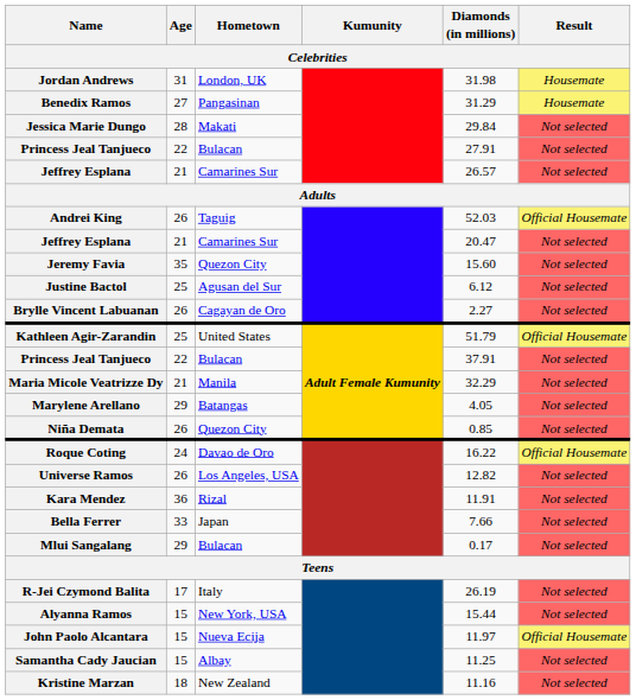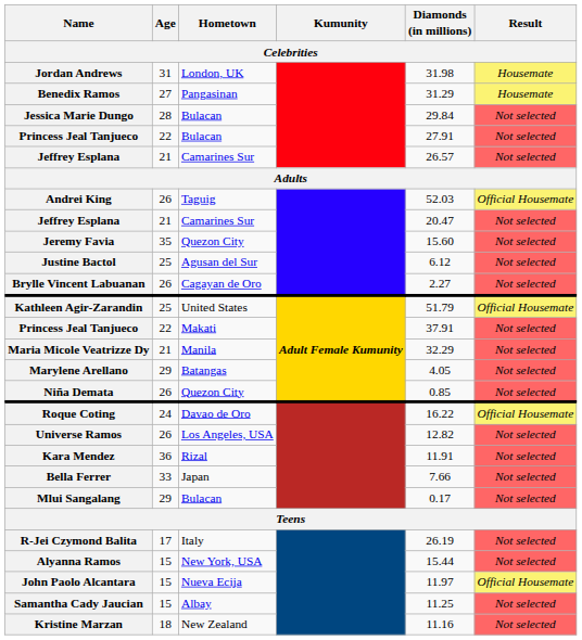 <table class="wikitable mw-collapsible mw-collapsed sortable" style="margin: 1em auto; font-size:100%; line-height:20px; text-align:center">
 <tr>
 <th>Name</th>
 <th>Age</th>
 <th>Hometown</th>
 <th>Kumunity</th>
 <th>Diamonds <br>(in millions)</th>
 <th>Result</th>
 </tr>
 <tr>
 <th colspan="6"><em>Celebrities</em></th>
 </tr>
 <tr>
 <th>Jordan Andrews</th>
 <td>31</td>
 <td align="left"><a href='#'>London, UK</a></td>
 <td rowspan="5" style="background:#ff000d;"></td>
 <td>31.98</td>
 <td style="background:#FBF373;"><em>Housemate</em></td>
 </tr>
 <tr>
 <th>Benedix Ramos</th>
 <td>27</td>
 <td align="left"><a href='#'>Pangasinan</a></td>
 <td>31.29</td>
 <td style="background:#FBF373;"><em>Housemate</em></td>
 </tr>
 <tr>
 <th>Jessica Marie Dungo</th>
 <td>28</td>
-<td align="left"><a href='#'>Makati</a></td>
+<td align="left"><a href='#'>Bulacan</a></td>
 <td>29.84</td>
 <td style="background:#FF6666;"><em>Not selected</em></td>
 </tr>
 <tr>
 <th>Princess Jeal Tanjueco</th>
 <td>22</td>
 <td align="left"><a href='#'>Bulacan</a></td>
 <td>27.91</td>
 <td style="background:#FF6666;"><em>Not selected</em></td>
 </tr>
 <tr>
 <th>Jeffrey Esplana</th>
 <td>21</td>
 <td align="left"><a href='#'>Camarines Sur</a></td>
 <td>26.57</td>
 <td style="background:#FF6666;"><em>Not selected</em></td>
 </tr>
 <tr>
 <th colspan="6"><em>Adults</em></th>
 </tr>
 <tr>
 <th>Andrei King</th>
 <td>26</td>
 <td align="left"><a href='#'>Taguig</a></td>
 <td rowspan="5" style="background:#2600ff;"></td>
 <td>52.03</td>
 <td style="background:#FBF373;"><em>Official Housemate</em></td>
 </tr>
 <tr>
 <th>Jeffrey Esplana</th>
 <td>21</td>
 <td align="left"><a href='#'>Camarines Sur</a></td>
 <td>20.47</td>
 <td style="background:#FF6666;"><em>Not selected</em></td>
 </tr>
 <tr>
 <th>Jeremy Favia</th>
 <td>35</td>
 <td align=" left"><a href='#'>Quezon City</a></td>
 <td>15.60</td>
 <td style="background:#FF6666;"><em>Not selected</em></td>
 </tr>
 <tr>
 <th>Justine Bactol</th>
 <td>25</td>
 <td align="left"><a href='#'>Agusan del Sur</a></td>
 <td>6.12</td>
 <td style="background:#FF6666;"><em>Not selected</em></td>
 </tr>
 <tr>
 <th>Brylle Vincent Labuanan</th>
 <td>26</td>
 <td align="left"><a href='#'>Cagayan de Oro</a></td>
 <td>2.27</td>
 <td style="background:#FF6666;"><em>Not selected</em></td>
 </tr>
 <tr style="border-top: 4px solid;">
 <th>Kathleen Agir-Zarandin</th>
 <td>25</td>
 <td align="left">United States</td>
 <td rowspan="5" style="background:#FFD700;"><strong><em>Adult Female Kumunity</em></strong></td>
 <td>51.79</td>
 <td style="background:#FBF373;"><em>Official Housemate</em></td>
 </tr>
 <tr>
 <th>Princess Jeal Tanjueco</th>
 <td>22</td>
-<td align="left"><a href='#'>Bulacan</a></td>
+<td align="left"><a href='#'>Makati</a></td>
 <td>37.91</td>
 <td style="background:#FF6666;"><em>Not selected</em></td>
 </tr>
 <tr>
 <th>Maria Micole Veatrizze Dy</th>
 <td>21</td>
 <td align="left"><a href='#'>Manila</a></td>
 <td>32.29</td>
 <td style="background:#FF6666;"><em>Not selected</em></td>
 </tr>
 <tr>
 <th>Marylene Arellano</th>
 <td>29</td>
 <td align="left"><a href='#'>Batangas</a></td>
 <td>4.05</td>
 <td style="background:#FF6666;"><em>Not selected</em></td>
 </tr>
 <tr>
 <th>Niña Demata</th>
 <td>26</td>
 <td align="left"><a href='#'>Quezon City</a></td>
 <td>0.85</td>
 <td style="background:#FF6666;"><em>Not selected</em></td>
 </tr>
 <tr>
 </tr>
 <tr style="border-top: 4px solid;">
 <th>Roque Coting</th>
 <td>24</td>
 <td align="left"><a href='#'>Davao de Oro</a></td>
 <td rowspan="5" style="background:#ba2825;"></td>
 <td>16.22</td>
 <td style="background:#FBF373;"><em>Official Housemate</em></td>
 </tr>
 <tr>
 <th>Universe Ramos</th>
 <td>26</td>
 <td align="left"><a href='#'>Los Angeles, USA</a></td>
 <td>12.82</td>
 <td style="background:#FF6666;"><em>Not selected</em></td>
 </tr>
 <tr>
 <th>Kara Mendez</th>
 <td>36</td>
 <td align="left"><a href='#'>Rizal</a></td>
 <td>11.91</td>
 <td style="background:#FF6666;"><em>Not selected</em></td>
 </tr>
 <tr>
 <th>Bella Ferrer</th>
 <td>33</td>
 <td align="left">Japan</td>
 <td>7.66</td>
 <td style="background:#FF6666;"><em>Not selected</em></td>
 </tr>
 <tr>
 <th>Mlui Sangalang</th>
 <td>29</td>
 <td align="left"><a href='#'>Bulacan</a></td>
 <td>0.17</td>
 <td style="background:#FF6666;"><em>Not selected</em></td>
 </tr>
 <tr>
 <th colspan="6"><em>Teens</em></th>
 </tr>
 <tr>
 <th>R-Jei Czymond Balita</th>
 <td>17</td>
 <td align="left">Italy</td>
 <td rowspan="5" style="background:#004680;"></td>
 <td>26.19</td>
 <td style="background:#FF6666;"><em>Not selected</em></td>
 </tr>
 <tr>
 <th>Alyanna Ramos</th>
 <td>15</td>
 <td align="left"><a href='#'>New York, USA</a></td>
 <td>15.44</td>
 <td style="background:#FF6666;"><em>Not selected</em></td>
 </tr>
 <tr>
 <th>John Paolo Alcantara</th>
 <td>15</td>
 <td align="left"><a href='#'>Nueva Ecija</a></td>
 <td>11.97</td>
 <td style="background:#FBF373;"><em>Official Housemate</em></td>
 </tr>
 <tr>
 <th>Samantha Cady Jaucian</th>
 <td>15</td>
 <td align="left"><a href='#'>Albay</a></td>
 <td>11.25</td>
 <td style="background:#FF6666;"><em>Not selected</em></td>
 </tr>
 <tr>
 <th>Kristine Marzan</th>
 <td>18</td>
 <td align="left">New Zealand</td>
 <td>11.16</td>
 <td style="background:#FF6666;"><em>Not selected</em></td>
 </tr>
 </table>
